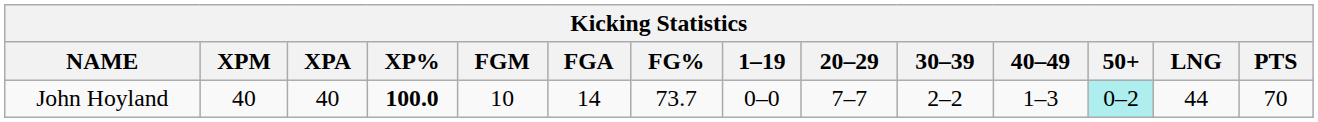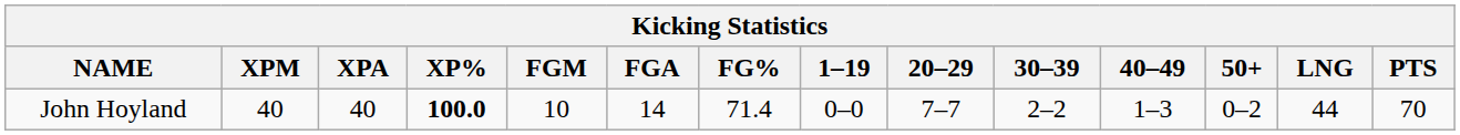 <table style="width:70%; text-align:center;" class="wikitable collapsible collapsed">
 <tr>
 <th colspan="16">Kicking Statistics</th>
 </tr>
 <tr>
 <th>NAME</th>
 <th>XPM</th>
 <th>XPA</th>
 <th>XP%</th>
 <th>FGM</th>
 <th>FGA</th>
 <th>FG%</th>
 <th>1–19</th>
 <th>20–29</th>
 <th>30–39</th>
 <th>40–49</th>
 <th>50+</th>
 <th>LNG</th>
 <th>PTS</th>
 </tr>
 <tr>
 <td>John Hoyland</td>
 <td>40</td>
 <td>40</td>
 <td><strong>100.0</strong></td>
 <td>10</td>
 <td>14</td>
-<td>73.7</td>
+<td>71.4</td>
 <td>0–0</td>
 <td>7–7</td>
 <td>2–2</td>
 <td>1–3</td>
-<td style="background: paleturquoise;">0–2</td>
+<td>0–2</td>
 <td>44</td>
 <td>70</td>
 </tr>
 </table>
